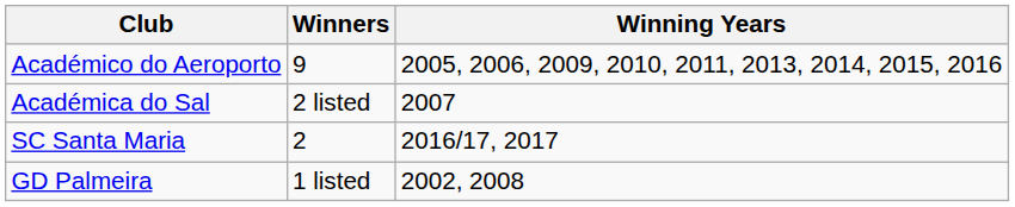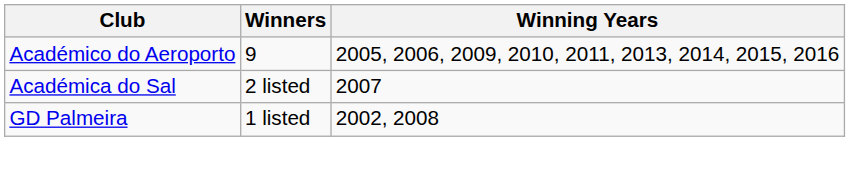 <table class="wikitable">
 <tr>
 <th>Club</th>
 <th>Winners</th>
 <th>Winning Years</th>
 </tr>
 <tr>
 <td><a href='#'>Académico do Aeroporto</a></td>
 <td>9</td>
 <td>2005, 2006, 2009, 2010, 2011, 2013, 2014, 2015, 2016</td>
 </tr>
 <tr>
 <td><a href='#'>Académica do Sal</a></td>
 <td>2 listed</td>
 <td>2007</td>
 </tr>
 <tr>
-<td><a href='#'>SC Santa Maria</a></td>
-<td>2</td>
-<td>2016/17, 2017</td>
-</tr>
-<tr>
 <td><a href='#'>GD Palmeira</a></td>
 <td>1 listed</td>
 <td>2002, 2008</td>
 </tr>
 </table>
